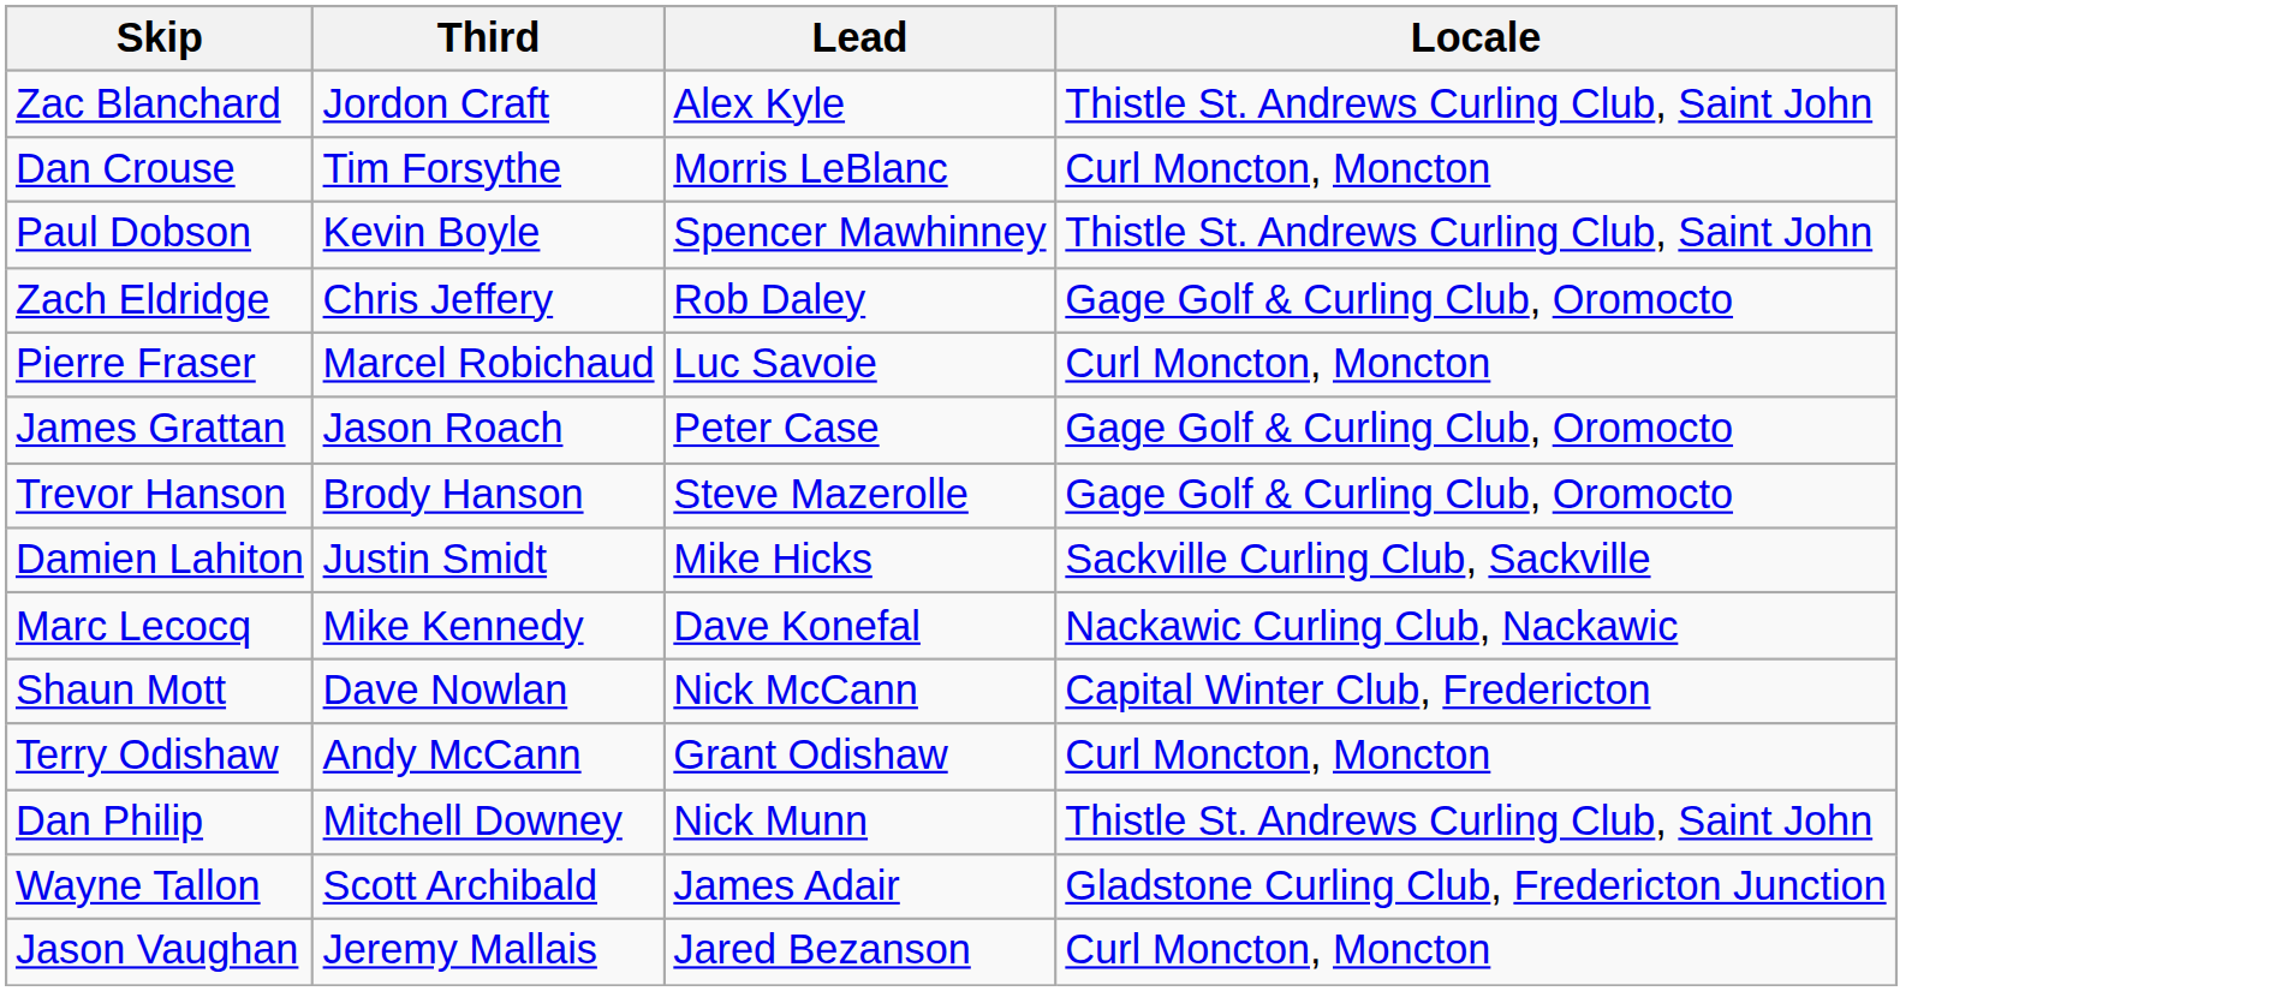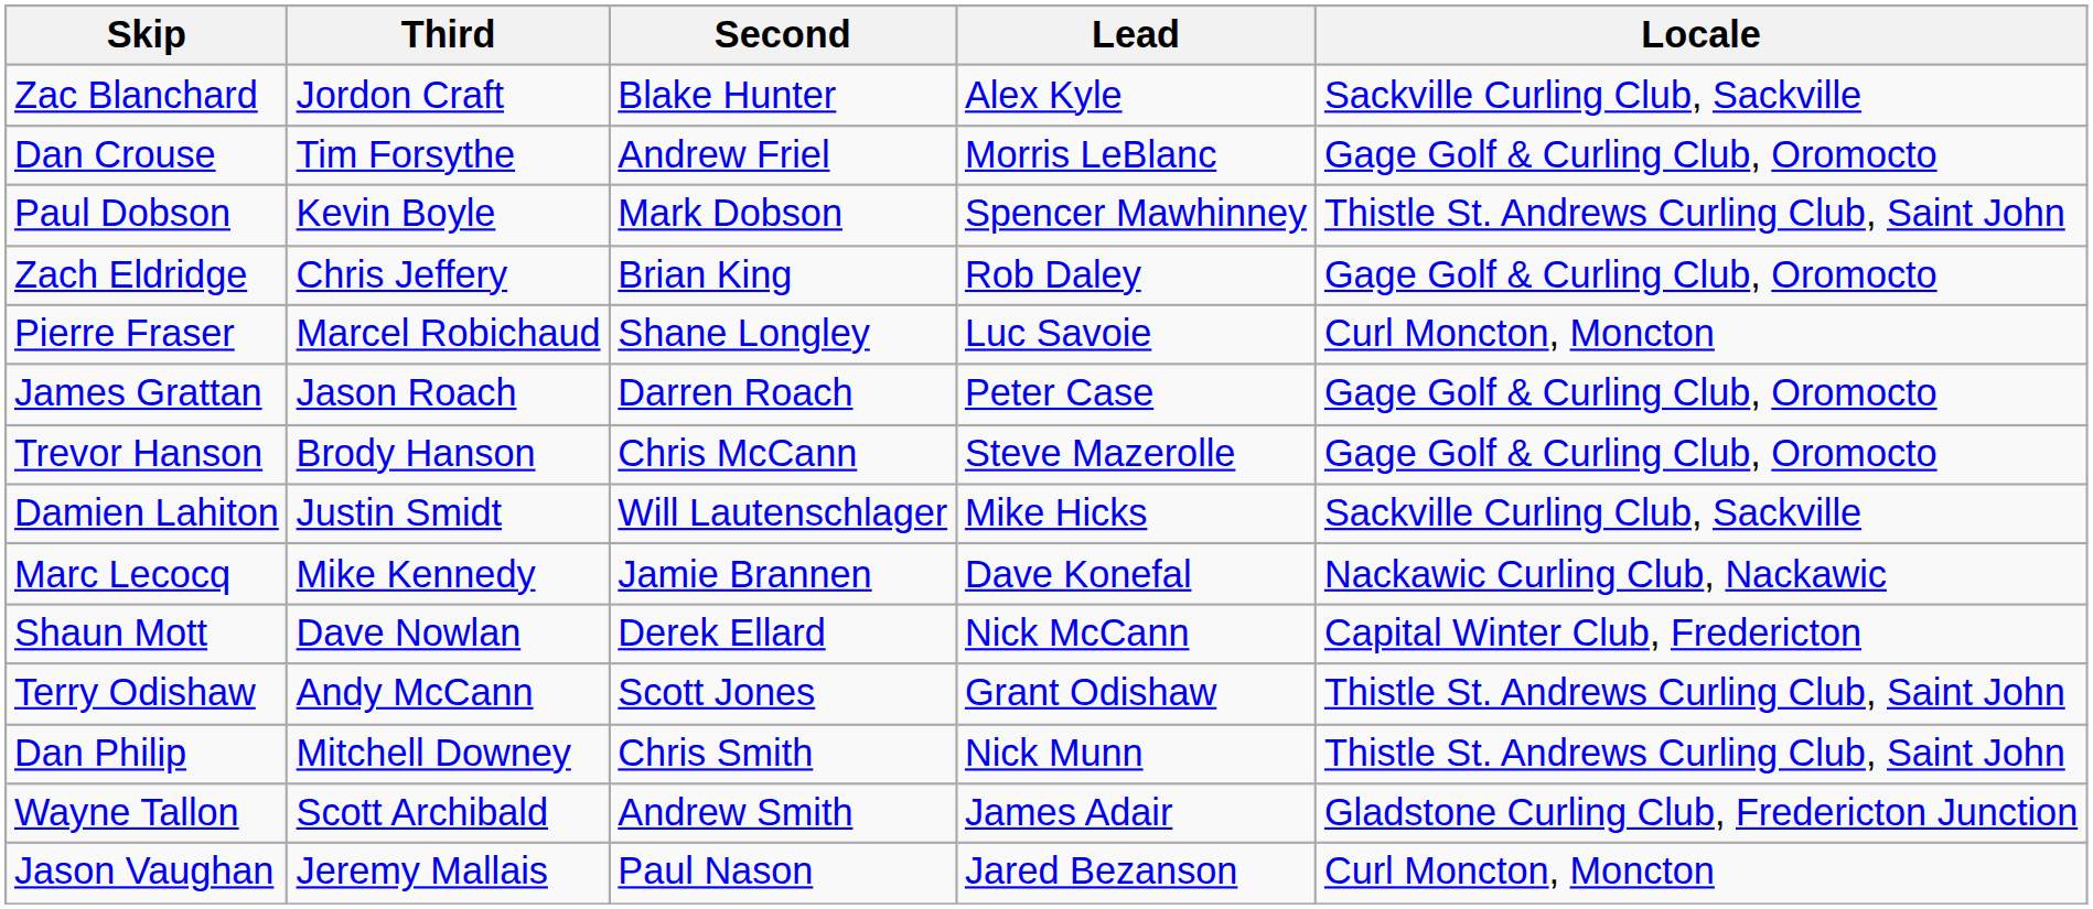 <table class=wikitable>
 <tr>
 <th>Skip</th>
 <th>Third</th>
+<th>Second</th>
 <th>Lead</th>
 <th>Locale</th>
 </tr>
 <tr>
 <td><a href='#'>Zac Blanchard</a></td>
 <td><a href='#'>Jordon Craft</a></td>
+<td><a href='#'>Blake Hunter</a></td>
 <td><a href='#'>Alex Kyle</a></td>
-<td><a href='#'>Thistle St. Andrews Curling Club</a>, <a href='#'>Saint John</a></td>
+<td><a href='#'>Sackville Curling Club</a>, <a href='#'>Sackville</a></td>
 </tr>
 <tr>
 <td><a href='#'>Dan Crouse</a></td>
 <td><a href='#'>Tim Forsythe</a></td>
+<td><a href='#'>Andrew Friel</a></td>
 <td><a href='#'>Morris LeBlanc</a></td>
-<td><a href='#'>Curl Moncton</a>, <a href='#'>Moncton</a></td>
+<td><a href='#'>Gage Golf & Curling Club</a>, <a href='#'>Oromocto</a></td>
 </tr>
 <tr>
 <td><a href='#'>Paul Dobson</a></td>
 <td><a href='#'>Kevin Boyle</a></td>
+<td><a href='#'>Mark Dobson</a></td>
 <td><a href='#'>Spencer Mawhinney</a></td>
 <td><a href='#'>Thistle St. Andrews Curling Club</a>, <a href='#'>Saint John</a></td>
 </tr>
 <tr>
 <td><a href='#'>Zach Eldridge</a></td>
 <td><a href='#'>Chris Jeffery</a></td>
+<td><a href='#'>Brian King</a></td>
 <td><a href='#'>Rob Daley</a></td>
 <td><a href='#'>Gage Golf & Curling Club</a>, <a href='#'>Oromocto</a></td>
 </tr>
 <tr>
 <td><a href='#'>Pierre Fraser</a></td>
 <td><a href='#'>Marcel Robichaud</a></td>
+<td><a href='#'>Shane Longley</a></td>
 <td><a href='#'>Luc Savoie</a></td>
 <td><a href='#'>Curl Moncton</a>, <a href='#'>Moncton</a></td>
 </tr>
 <tr>
 <td><a href='#'>James Grattan</a></td>
 <td><a href='#'>Jason Roach</a></td>
+<td><a href='#'>Darren Roach</a></td>
 <td><a href='#'>Peter Case</a></td>
 <td><a href='#'>Gage Golf & Curling Club</a>, <a href='#'>Oromocto</a></td>
 </tr>
 <tr>
 <td><a href='#'>Trevor Hanson</a></td>
 <td><a href='#'>Brody Hanson</a></td>
+<td><a href='#'>Chris McCann</a></td>
 <td><a href='#'>Steve Mazerolle</a></td>
 <td><a href='#'>Gage Golf & Curling Club</a>, <a href='#'>Oromocto</a></td>
 </tr>
 <tr>
 <td><a href='#'>Damien Lahiton</a></td>
 <td><a href='#'>Justin Smidt</a></td>
+<td><a href='#'>Will Lautenschlager</a></td>
 <td><a href='#'>Mike Hicks</a></td>
 <td><a href='#'>Sackville Curling Club</a>, <a href='#'>Sackville</a></td>
 </tr>
 <tr>
 <td><a href='#'>Marc Lecocq</a></td>
 <td><a href='#'>Mike Kennedy</a></td>
+<td><a href='#'>Jamie Brannen</a></td>
 <td><a href='#'>Dave Konefal</a></td>
 <td><a href='#'>Nackawic Curling Club</a>, <a href='#'>Nackawic</a></td>
 </tr>
 <tr>
 <td><a href='#'>Shaun Mott</a></td>
 <td><a href='#'>Dave Nowlan</a></td>
+<td><a href='#'>Derek Ellard</a></td>
 <td><a href='#'>Nick McCann</a></td>
 <td><a href='#'>Capital Winter Club</a>, <a href='#'>Fredericton</a></td>
 </tr>
 <tr>
 <td><a href='#'>Terry Odishaw</a></td>
 <td><a href='#'>Andy McCann</a></td>
+<td><a href='#'>Scott Jones</a></td>
 <td><a href='#'>Grant Odishaw</a></td>
-<td><a href='#'>Curl Moncton</a>, <a href='#'>Moncton</a></td>
+<td><a href='#'>Thistle St. Andrews Curling Club</a>, <a href='#'>Saint John</a></td>
 </tr>
 <tr>
 <td><a href='#'>Dan Philip</a></td>
 <td><a href='#'>Mitchell Downey</a></td>
+<td><a href='#'>Chris Smith</a></td>
 <td><a href='#'>Nick Munn</a></td>
 <td><a href='#'>Thistle St. Andrews Curling Club</a>, <a href='#'>Saint John</a></td>
 </tr>
 <tr>
 <td><a href='#'>Wayne Tallon</a></td>
 <td><a href='#'>Scott Archibald</a></td>
+<td><a href='#'>Andrew Smith</a></td>
 <td><a href='#'>James Adair</a></td>
 <td><a href='#'>Gladstone Curling Club</a>, <a href='#'>Fredericton Junction</a></td>
 </tr>
 <tr>
 <td><a href='#'>Jason Vaughan</a></td>
 <td><a href='#'>Jeremy Mallais</a></td>
+<td><a href='#'>Paul Nason</a></td>
 <td><a href='#'>Jared Bezanson</a></td>
 <td><a href='#'>Curl Moncton</a>, <a href='#'>Moncton</a></td>
 </tr>
 </table>
